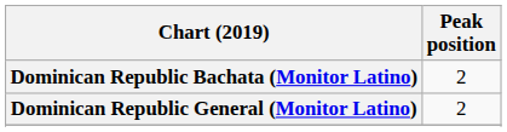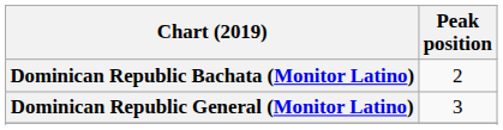 <table class="wikitable sortable plainrowheaders" style="text-align:center">
 <tr>
 <th scope="col">Chart (2019)</th>
 <th scope="col">Peak<br>position</th>
 </tr>
 <tr>
 <th scope="row">Dominican Republic Bachata (<a href='#'>Monitor Latino</a>)</th>
 <td>2</td>
 </tr>
 <tr>
 <th scope="row">Dominican Republic General (<a href='#'>Monitor Latino</a>)</th>
-<td>2</td>
+<td>3</td>
 </tr>
 <tr>
 </tr>
 <tr>
 </tr>
 <tr>
 </tr>
 </table>
